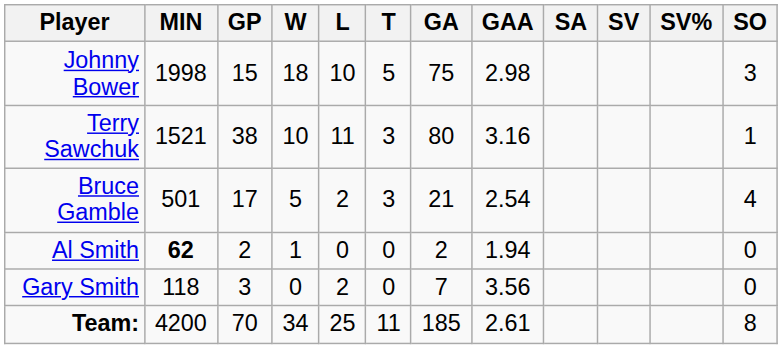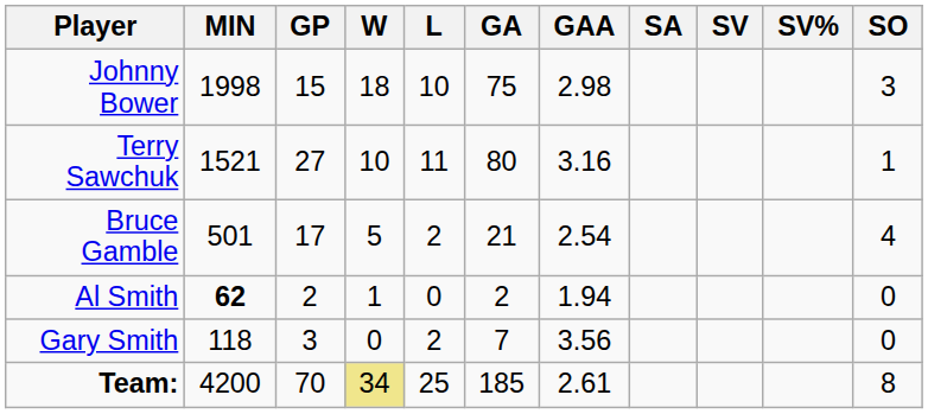 <table class="wikitable sortable" width="60%">
 <tr>
 <th bgcolor="#DDDDFF" width="10%">Player</th>
 <th width="3%" bgcolor="#DDDDFF">MIN</th>
 <th width="3%" bgcolor="#DDDDFF">GP</th>
 <th width="3%" bgcolor="#DDDDFF">W</th>
 <th width="3%" bgcolor="#DDDDFF">L</th>
-<th width="3%" bgcolor="#DDDDFF">T</th>
 <th width="3%" bgcolor="#DDDDFF">GA</th>
 <th width="3%" bgcolor="#DDDDFF">GAA</th>
 <th width="3%" bgcolor="#DDDDFF">SA</th>
 <th width="3%" bgcolor="#DDDDFF">SV</th>
 <th width="3%" bgcolor="#DDDDFF">SV%</th>
 <th width="3%" bgcolor="#DDDDFF">SO</th>
 </tr>
 <tr align="center">
 <td align="right"><a href='#'>Johnny Bower</a></td>
 <td>1998</td>
 <td>15</td>
 <td>18</td>
 <td>10</td>
-<td>5</td>
 <td>75</td>
 <td>2.98</td>
 <td></td>
 <td></td>
 <td></td>
 <td>3</td>
 </tr>
 <tr align="center">
 <td align="right"><a href='#'>Terry Sawchuk</a></td>
 <td>1521</td>
-<td>38</td>
+<td>27</td>
 <td>10</td>
 <td>11</td>
-<td>3</td>
 <td>80</td>
 <td>3.16</td>
 <td></td>
 <td></td>
 <td></td>
 <td>1</td>
 </tr>
 <tr align="center">
 <td align="right"><a href='#'>Bruce Gamble</a></td>
 <td>501</td>
 <td>17</td>
 <td>5</td>
 <td>2</td>
-<td>3</td>
 <td>21</td>
 <td>2.54</td>
 <td></td>
 <td></td>
 <td></td>
 <td>4</td>
 </tr>
 <tr align="center">
 <td align="right"><a href='#'>Al Smith</a></td>
 <td><strong>62</strong></td>
 <td>2</td>
 <td>1</td>
-<td>0</td>
 <td>0</td>
 <td>2</td>
 <td>1.94</td>
 <td></td>
 <td></td>
 <td></td>
 <td>0</td>
 </tr>
 <tr align="center">
 <td align="right"><a href='#'>Gary Smith</a></td>
 <td>118</td>
 <td>3</td>
 <td>0</td>
 <td>2</td>
-<td>0</td>
 <td>7</td>
 <td>3.56</td>
 <td></td>
 <td></td>
 <td></td>
 <td>0</td>
 </tr>
 <tr align="center">
 <td align="right"><strong>Team:</strong></td>
 <td>4200</td>
 <td>70</td>
-<td>34</td>
+<td style="background: khaki;">34</td>
 <td>25</td>
-<td>11</td>
 <td>185</td>
 <td>2.61</td>
 <td></td>
 <td></td>
 <td></td>
 <td>8</td>
 </tr>
 </table>
